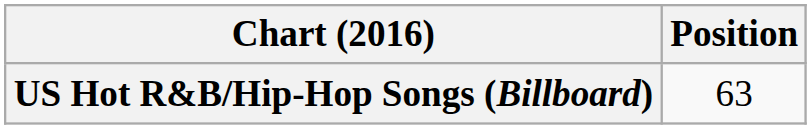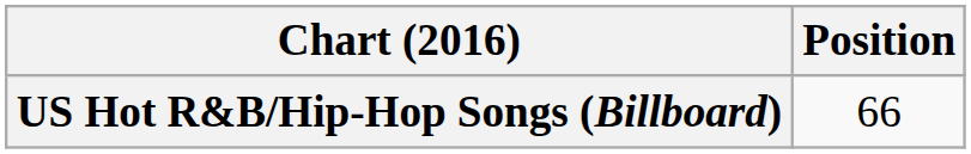 <table class="wikitable plainrowheaders" style="text-align:center">
 <tr>
 <th scope="col">Chart (2016)</th>
 <th scope="col">Position</th>
 </tr>
 <tr>
 <th scope="row">US Hot R&B/Hip-Hop Songs (<em>Billboard</em>)</th>
-<td>63</td>
+<td>66</td>
 </tr>
 </table>
